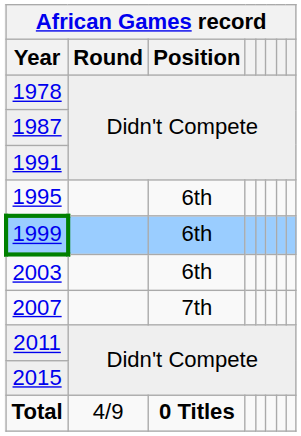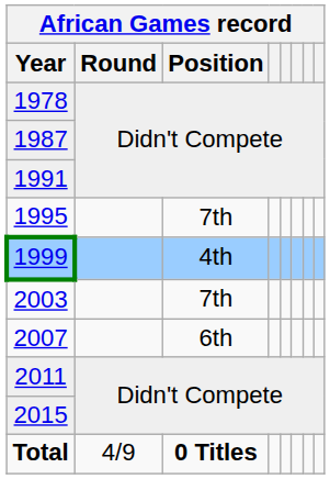 <table class="wikitable" style="text-align: center;">
 <tr>
 <th colspan=10><a href='#'>African Games</a> record</th>
 </tr>
 <tr>
 <th>Year</th>
 <th>Round</th>
 <th>Position</th>
 <th></th>
 <th></th>
 <th></th>
 <th></th>
 <th></th>
 </tr>
 <tr bgcolor="efefef">
 <td> <a href='#'>1978</a></td>
 <td colspan=7 rowspan=3 align="center">Didn't Compete</td>
 </tr>
 <tr bgcolor="efefef">
 <td> <a href='#'>1987</a></td>
 </tr>
 <tr bgcolor="efefef">
 <td> <a href='#'>1991</a></td>
 </tr>
 <tr>
 <td> <a href='#'>1995</a></td>
 <td></td>
-<td>6th</td>
+<td>7th</td>
 <td></td>
 <td></td>
 <td></td>
 <td></td>
 <td></td>
 </tr>
 <tr bgcolor=9acdff>
 <td style="border: 3px solid green"> <a href='#'>1999</a></td>
 <td></td>
-<td>6th</td>
+<td>4th</td>
 <td></td>
 <td></td>
 <td></td>
 <td></td>
 <td></td>
 </tr>
 <tr>
 <td> <a href='#'>2003</a></td>
 <td></td>
-<td>6th</td>
+<td>7th</td>
 <td></td>
 <td></td>
 <td></td>
 <td></td>
 <td></td>
 </tr>
 <tr>
 <td> <a href='#'>2007</a></td>
 <td></td>
-<td>7th</td>
+<td>6th</td>
 <td></td>
 <td></td>
 <td></td>
 <td></td>
 <td></td>
 </tr>
 <tr bgcolor="efefef">
 <td> <a href='#'>2011</a></td>
 <td colspan=7 rowspan=2 align="center">Didn't Compete</td>
 </tr>
 <tr bgcolor="efefef">
 <td> <a href='#'>2015</a></td>
 </tr>
 <tr>
 <td><strong>Total</strong></td>
 <td>4/9</td>
 <td><strong>0 Titles</strong></td>
 <td></td>
 <td></td>
 <td></td>
 <td></td>
 <td></td>
 </tr>
 </table>
